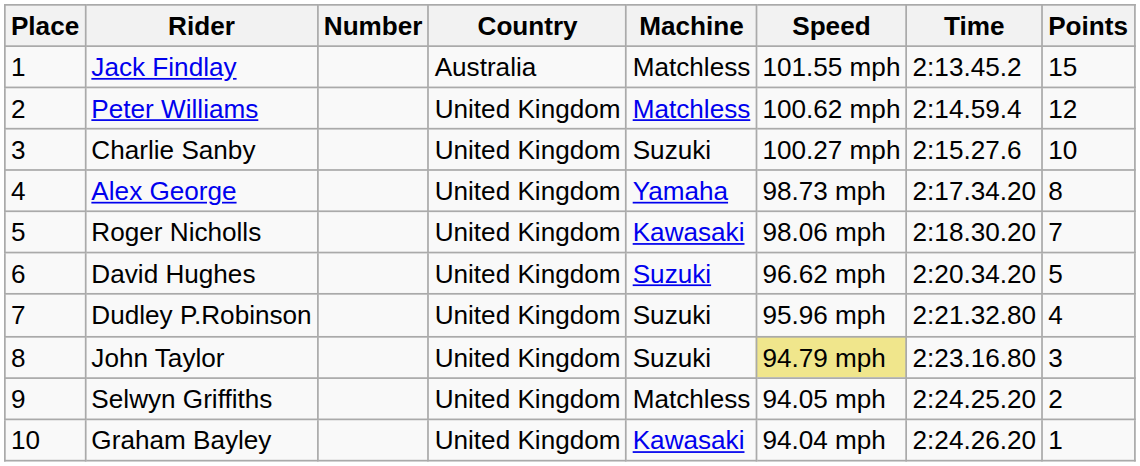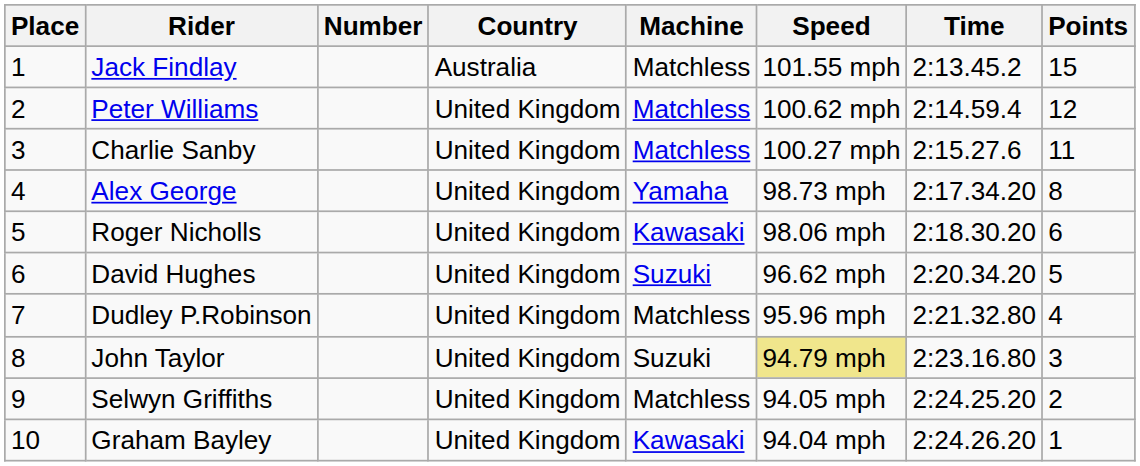 <table class="wikitable" style="font-size: 95%;">
 <tr>
 <th>Place</th>
 <th>Rider</th>
 <th>Number</th>
 <th>Country</th>
 <th>Machine</th>
 <th>Speed</th>
 <th>Time</th>
 <th>Points</th>
 </tr>
 <tr>
 <td>1</td>
 <td> <a href='#'>Jack Findlay</a></td>
 <td></td>
 <td>Australia</td>
 <td>Matchless</td>
 <td>101.55 mph</td>
 <td>2:13.45.2</td>
 <td>15</td>
 </tr>
 <tr>
 <td>2</td>
 <td> <a href='#'>Peter Williams</a></td>
 <td></td>
 <td>United Kingdom</td>
 <td><a href='#'>Matchless</a></td>
 <td>100.62 mph</td>
 <td>2:14.59.4</td>
 <td>12</td>
 </tr>
 <tr>
 <td>3</td>
 <td> Charlie Sanby</td>
 <td></td>
 <td>United Kingdom</td>
-<td>Suzuki</td>
+<td><a href='#'>Matchless</a></td>
 <td>100.27 mph</td>
 <td>2:15.27.6</td>
-<td>10</td>
+<td>11</td>
 </tr>
 <tr>
 <td>4</td>
 <td> <a href='#'>Alex George</a></td>
 <td></td>
 <td>United Kingdom</td>
 <td><a href='#'>Yamaha</a></td>
 <td>98.73 mph</td>
 <td>2:17.34.20</td>
 <td>8</td>
 </tr>
 <tr>
 <td>5</td>
 <td> Roger Nicholls</td>
 <td></td>
 <td>United Kingdom</td>
 <td><a href='#'>Kawasaki</a></td>
 <td>98.06 mph</td>
 <td>2:18.30.20</td>
-<td>7</td>
+<td>6</td>
 </tr>
 <tr>
 <td>6</td>
 <td> David Hughes</td>
 <td></td>
 <td>United Kingdom</td>
 <td><a href='#'>Suzuki</a></td>
 <td>96.62 mph</td>
 <td>2:20.34.20</td>
 <td>5</td>
 </tr>
 <tr>
 <td>7</td>
 <td> Dudley P.Robinson</td>
 <td></td>
 <td>United Kingdom</td>
-<td>Suzuki</td>
+<td>Matchless</td>
 <td>95.96 mph</td>
 <td>2:21.32.80</td>
 <td>4</td>
 </tr>
 <tr>
 <td>8</td>
 <td> John Taylor</td>
 <td></td>
 <td>United Kingdom</td>
 <td>Suzuki</td>
 <td style="background: khaki;">94.79 mph</td>
 <td>2:23.16.80</td>
 <td>3</td>
 </tr>
 <tr>
 <td>9</td>
 <td> Selwyn Griffiths</td>
 <td></td>
 <td>United Kingdom</td>
 <td>Matchless</td>
 <td>94.05 mph</td>
 <td>2:24.25.20</td>
 <td>2</td>
 </tr>
 <tr>
 <td>10</td>
 <td> Graham Bayley</td>
 <td></td>
 <td>United Kingdom</td>
 <td><a href='#'>Kawasaki</a></td>
 <td>94.04 mph</td>
 <td>2:24.26.20</td>
 <td>1</td>
 </tr>
 </table>
